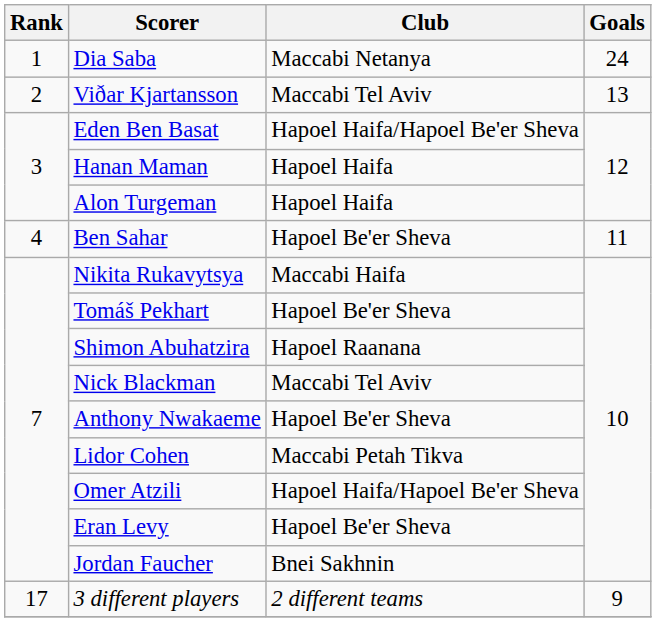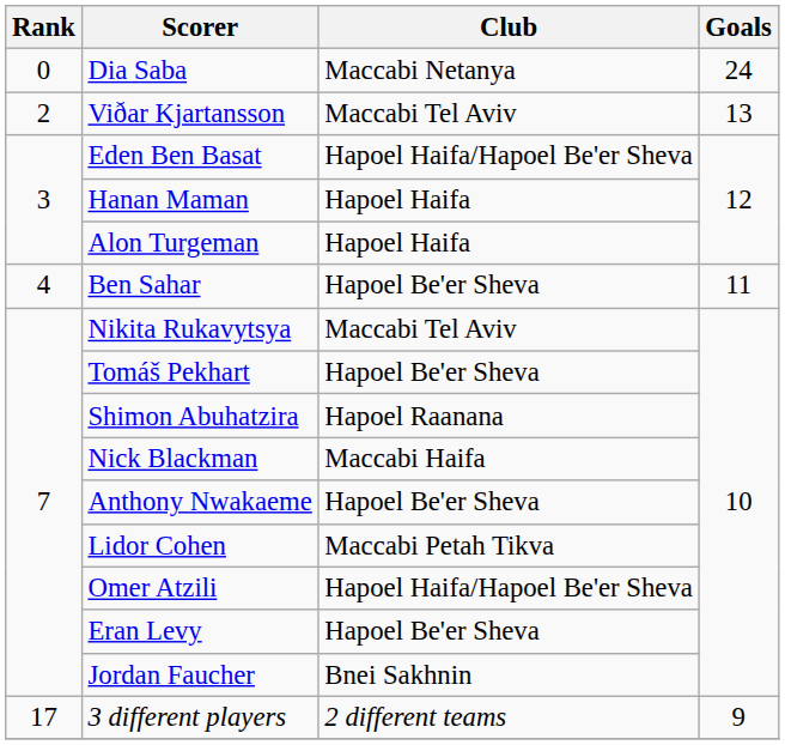 <table class="wikitable">
 <tr>
 <th>Rank</th>
 <th>Scorer</th>
 <th>Club</th>
 <th>Goals</th>
 </tr>
 <tr>
-<td align="center">1</td>
+<td align="center">0</td>
 <td> <a href='#'>Dia Saba</a></td>
 <td>Maccabi Netanya</td>
 <td align="center">24</td>
 </tr>
 <tr>
 <td align="center">2</td>
 <td> <a href='#'>Viðar Kjartansson</a></td>
 <td>Maccabi Tel Aviv</td>
 <td align="center">13</td>
 </tr>
 <tr>
 <td align="center" rowspan="3">3</td>
 <td> <a href='#'>Eden Ben Basat</a></td>
 <td>Hapoel Haifa/Hapoel Be'er Sheva</td>
 <td align="center" rowspan="3">12</td>
 </tr>
 <tr>
 <td> <a href='#'>Hanan Maman</a></td>
 <td>Hapoel Haifa</td>
 </tr>
 <tr>
 <td> <a href='#'>Alon Turgeman</a></td>
 <td>Hapoel Haifa</td>
 </tr>
 <tr>
 <td align="center">4</td>
 <td> <a href='#'>Ben Sahar</a></td>
 <td>Hapoel Be'er Sheva</td>
 <td align="center">11</td>
 </tr>
 <tr>
 <td align="center" rowspan="9">7</td>
 <td> <a href='#'>Nikita Rukavytsya</a></td>
-<td>Maccabi Haifa</td>
+<td>Maccabi Tel Aviv</td>
 <td align="center" rowspan="9">10</td>
 </tr>
 <tr>
 <td> <a href='#'>Tomáš Pekhart</a></td>
 <td>Hapoel Be'er Sheva</td>
 </tr>
 <tr>
 <td> <a href='#'>Shimon Abuhatzira</a></td>
 <td>Hapoel Raanana</td>
 </tr>
 <tr>
 <td> <a href='#'>Nick Blackman</a></td>
-<td>Maccabi Tel Aviv</td>
+<td>Maccabi Haifa</td>
 </tr>
 <tr>
 <td> <a href='#'>Anthony Nwakaeme</a></td>
 <td>Hapoel Be'er Sheva</td>
 </tr>
 <tr>
 <td> <a href='#'>Lidor Cohen</a></td>
 <td>Maccabi Petah Tikva</td>
 </tr>
 <tr>
 <td> <a href='#'>Omer Atzili</a></td>
 <td>Hapoel Haifa/Hapoel Be'er Sheva</td>
 </tr>
 <tr>
 <td> <a href='#'>Eran Levy</a></td>
 <td>Hapoel Be'er Sheva</td>
 </tr>
 <tr>
 <td> <a href='#'>Jordan Faucher</a></td>
 <td>Bnei Sakhnin</td>
 </tr>
 <tr>
 <td align="center">17</td>
 <td align="left"><em>3 different players</em></td>
 <td align="left"><em>2 different teams</em></td>
 <td align="center">9</td>
 </tr>
 <tr>
 </tr>
 </table>
